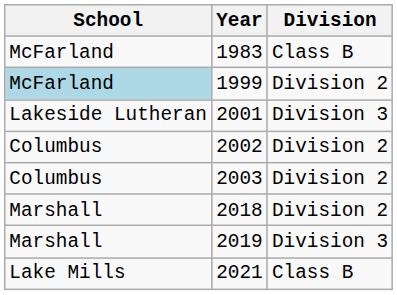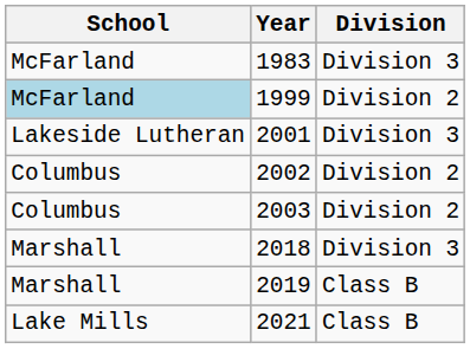 <table class="wikitable">
 <tr>
 <th>School</th>
 <th>Year</th>
 <th>Division</th>
 </tr>
 <tr>
 <td>McFarland</td>
 <td>1983</td>
-<td>Class B</td>
+<td>Division 3</td>
 </tr>
 <tr>
 <td style="background: lightblue;">McFarland</td>
 <td>1999</td>
 <td>Division 2</td>
 </tr>
 <tr>
 <td>Lakeside Lutheran</td>
 <td>2001</td>
 <td>Division 3</td>
 </tr>
 <tr>
 <td>Columbus</td>
 <td>2002</td>
 <td>Division 2</td>
 </tr>
 <tr>
 <td>Columbus</td>
 <td>2003</td>
 <td>Division 2</td>
 </tr>
 <tr>
 <td>Marshall</td>
 <td>2018</td>
-<td>Division 2</td>
+<td>Division 3</td>
 </tr>
 <tr>
 <td>Marshall</td>
 <td>2019</td>
-<td>Division 3</td>
+<td>Class B</td>
 </tr>
 <tr>
 <td>Lake Mills</td>
 <td>2021</td>
 <td>Class B</td>
 </tr>
 </table>
